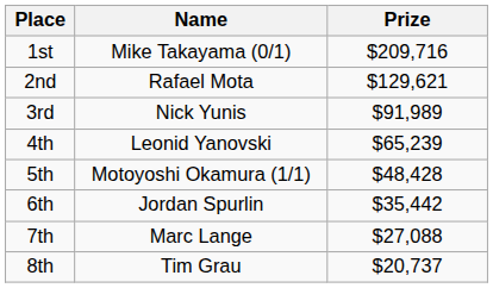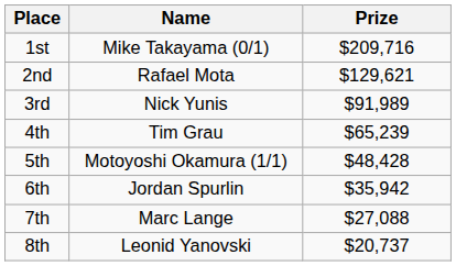 <table class="wikitable">
 <tr>
 <th width="50">Place</th>
 <th width="200">Name</th>
 <th width="125">Prize</th>
 </tr>
 <tr>
 <td align = "center">1st</td>
 <td align = "center">Mike Takayama (0/1)</td>
 <td align="center">$209,716</td>
 </tr>
 <tr>
 <td align = "center">2nd</td>
 <td align = "center">Rafael Mota</td>
 <td align="center">$129,621</td>
 </tr>
 <tr>
 <td align = "center">3rd</td>
 <td align = "center">Nick Yunis</td>
 <td align="center">$91,989</td>
 </tr>
 <tr>
 <td align = "center">4th</td>
-<td align = "center">Leonid Yanovski</td>
+<td align = "center">Tim Grau</td>
 <td align="center">$65,239</td>
 </tr>
 <tr>
 <td align = "center">5th</td>
 <td align = "center">Motoyoshi Okamura (1/1)</td>
 <td align="center">$48,428</td>
 </tr>
 <tr>
 <td align = "center">6th</td>
 <td align = "center">Jordan Spurlin</td>
-<td align="center">$35,442</td>
+<td align="center">$35,942</td>
 </tr>
 <tr>
 <td align = "center">7th</td>
 <td align = "center">Marc Lange</td>
 <td align="center">$27,088</td>
 </tr>
 <tr>
 <td align = "center">8th</td>
-<td align = "center">Tim Grau</td>
+<td align = "center">Leonid Yanovski</td>
 <td align="center">$20,737</td>
 </tr>
 </table>
